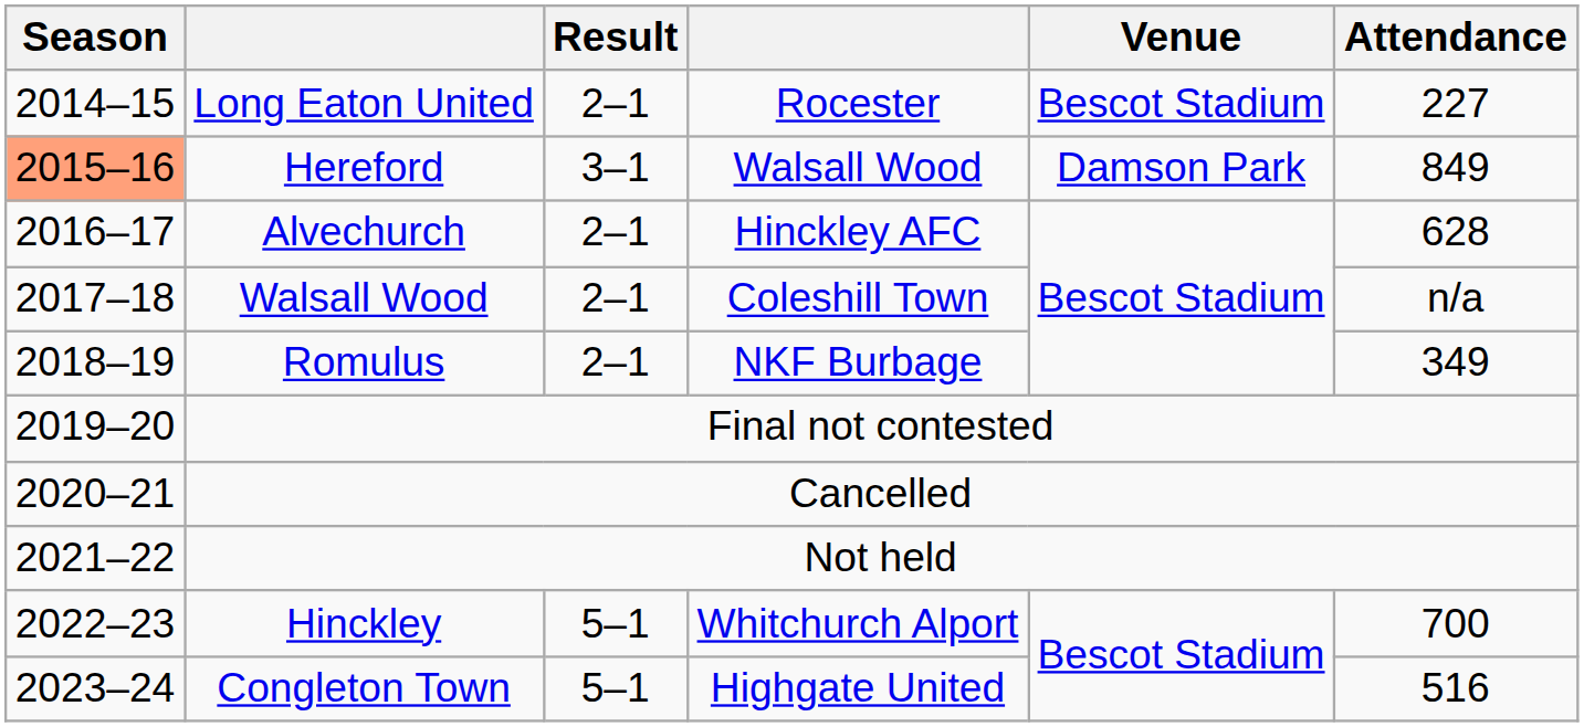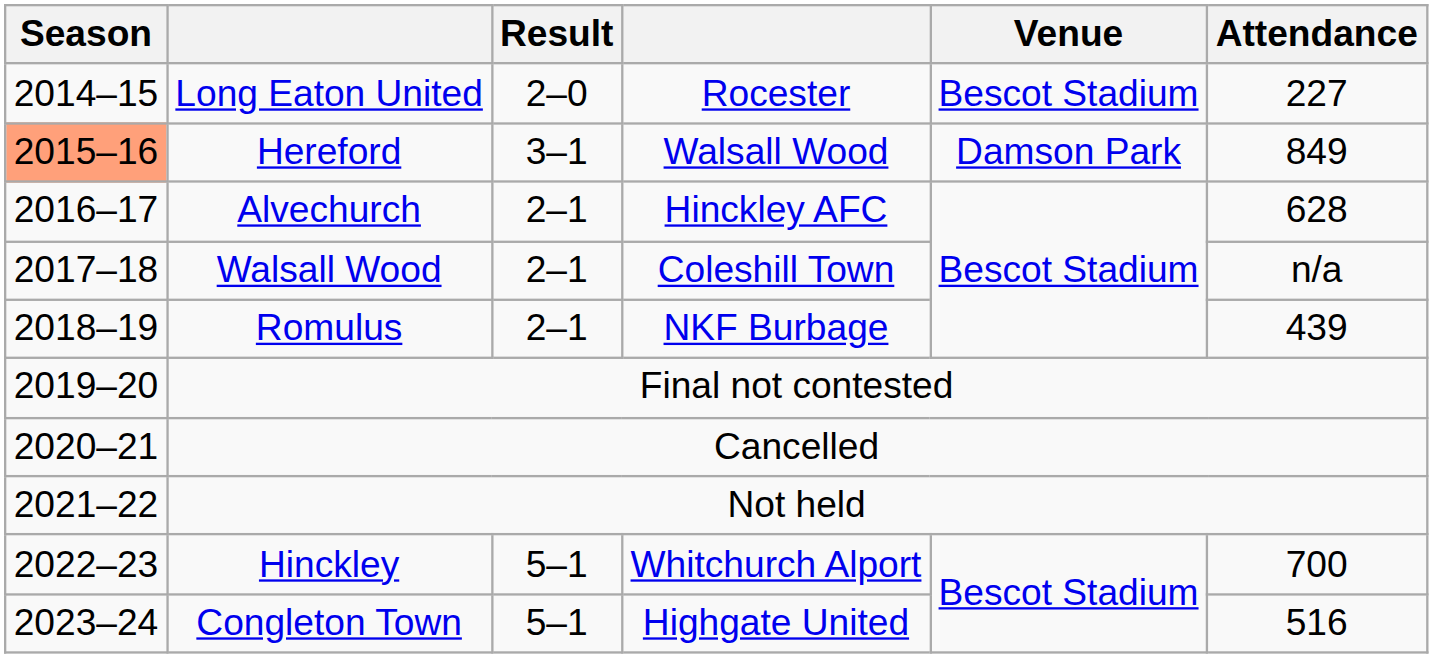 <table class=wikitable style="text-align: center">
 <tr>
 <th>Season</th>
 <th></th>
 <th>Result</th>
 <th></th>
 <th>Venue</th>
 <th>Attendance</th>
 </tr>
 <tr>
 <td>2014–15</td>
 <td><a href='#'>Long Eaton United</a></td>
-<td>2–1</td>
+<td>2–0</td>
 <td><a href='#'>Rocester</a></td>
 <td><a href='#'>Bescot Stadium</a></td>
 <td>227</td>
 </tr>
 <tr>
 <td style="background: lightsalmon;">2015–16</td>
 <td><a href='#'>Hereford</a></td>
 <td>3–1</td>
 <td><a href='#'>Walsall Wood</a></td>
 <td><a href='#'>Damson Park</a></td>
 <td>849</td>
 </tr>
 <tr>
 <td>2016–17</td>
 <td><a href='#'>Alvechurch</a></td>
 <td>2–1</td>
 <td><a href='#'>Hinckley AFC</a></td>
 <td rowspan=3><a href='#'>Bescot Stadium</a></td>
 <td>628</td>
 </tr>
 <tr>
 <td>2017–18</td>
 <td><a href='#'>Walsall Wood</a></td>
 <td>2–1</td>
 <td><a href='#'>Coleshill Town</a></td>
 <td>n/a</td>
 </tr>
 <tr>
 <td>2018–19</td>
 <td><a href='#'>Romulus</a></td>
 <td>2–1</td>
 <td><a href='#'>NKF Burbage</a></td>
-<td>349</td>
+<td>439</td>
 </tr>
 <tr>
 <td>2019–20</td>
 <td colspan=5>Final not contested</td>
 </tr>
 <tr>
 <td>2020–21</td>
 <td colspan=5>Cancelled</td>
 </tr>
 <tr>
 <td>2021–22</td>
 <td colspan=5>Not held</td>
 </tr>
 <tr>
 <td>2022–23</td>
 <td><a href='#'>Hinckley</a></td>
 <td>5–1 </td>
 <td><a href='#'>Whitchurch Alport</a></td>
 <td rowspan=2><a href='#'>Bescot Stadium</a></td>
 <td>700</td>
 </tr>
 <tr>
 <td>2023–24</td>
 <td><a href='#'>Congleton Town</a></td>
 <td>5–1 </td>
 <td><a href='#'>Highgate United</a></td>
 <td>516</td>
 </tr>
 </table>
